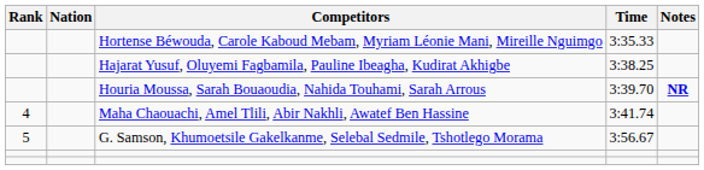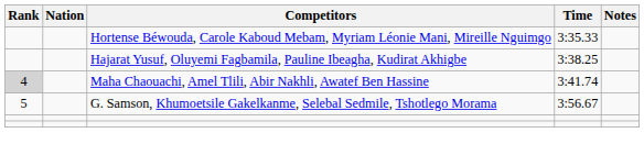 <table class="wikitable sortable" style="text-align:center; font-size:95%">
 <tr>
 <th>Rank</th>
 <th>Nation</th>
 <th>Competitors</th>
 <th>Time</th>
 <th>Notes</th>
 </tr>
 <tr>
 <td></td>
 <td align=left></td>
 <td align=left><a href='#'>Hortense Béwouda</a>, <a href='#'>Carole Kaboud Mebam</a>, <a href='#'>Myriam Léonie Mani</a>, <a href='#'>Mireille Nguimgo</a></td>
 <td>3:35.33</td>
 <td></td>
 </tr>
 <tr>
 <td></td>
 <td align=left></td>
 <td align=left><a href='#'>Hajarat Yusuf</a>, <a href='#'>Oluyemi Fagbamila</a>, <a href='#'>Pauline Ibeagha</a>, <a href='#'>Kudirat Akhigbe</a></td>
 <td>3:38.25</td>
 <td></td>
 </tr>
 <tr>
-<td></td>
-<td align=left></td>
-<td align=left><a href='#'>Houria Moussa</a>, <a href='#'>Sarah Bouaoudia</a>, <a href='#'>Nahida Touhami</a>, <a href='#'>Sarah Arrous</a></td>
-<td>3:39.70</td>
-<td><strong><a href='#'>NR</a></strong></td>
-</tr>
-<tr>
-<td>4</td>
+<td style="background: lightgrey;">4</td>
 <td align=left></td>
 <td align=left><a href='#'>Maha Chaouachi</a>, <a href='#'>Amel Tlili</a>, <a href='#'>Abir Nakhli</a>, <a href='#'>Awatef Ben Hassine</a></td>
 <td>3:41.74</td>
 <td></td>
 </tr>
 <tr>
 <td>5</td>
 <td align=left></td>
 <td align=left>G. Samson, <a href='#'>Khumoetsile Gakelkanme</a>, <a href='#'>Selebal Sedmile</a>, <a href='#'>Tshotlego Morama</a></td>
 <td>3:56.67</td>
 <td></td>
 </tr>
 <tr>
 <td></td>
 <td align=left></td>
 <td align=left></td>
 <td></td>
 <td></td>
 </tr>
 <tr>
 <td></td>
 <td align=left></td>
 <td align=left></td>
 <td></td>
 <td></td>
 </tr>
 </table>
